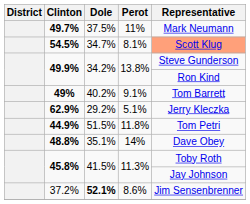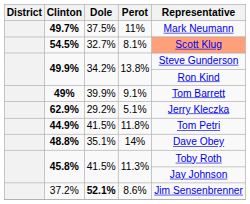 <table class="wikitable sortable">
 <tr>
 <th>District</th>
 <th>Clinton</th>
 <th>Dole</th>
 <th>Perot</th>
 <th>Representative</th>
 </tr>
 <tr align=center>
 <th></th>
 <td><strong>49.7%</strong></td>
 <td>37.5%</td>
 <td>11%</td>
 <td><a href='#'>Mark Neumann</a></td>
 </tr>
 <tr align=center>
 <th></th>
 <td><strong>54.5%</strong></td>
-<td>34.7%</td>
+<td>32.7%</td>
 <td>8.1%</td>
 <td style="background: lightsalmon;"><a href='#'>Scott Klug</a></td>
 </tr>
 <tr align=center>
 <th rowspan=2 ></th>
 <td rowspan=2><strong>49.9%</strong></td>
 <td rowspan=2>34.2%</td>
 <td rowspan=2>13.8%</td>
 <td><a href='#'>Steve Gunderson</a></td>
 </tr>
 <tr align=center>
 <td><a href='#'>Ron Kind</a></td>
 </tr>
 <tr align=center>
 <th></th>
 <td><strong>49%</strong></td>
-<td>40.2%</td>
+<td>39.9%</td>
 <td>9.1%</td>
 <td><a href='#'>Tom Barrett</a></td>
 </tr>
 <tr align=center>
 <th></th>
 <td><strong>62.9%</strong></td>
 <td>29.2%</td>
 <td>5.1%</td>
 <td><a href='#'>Jerry Kleczka</a></td>
 </tr>
 <tr align=center>
 <th></th>
 <td><strong>44.9%</strong></td>
-<td>51.5%</td>
+<td>41.5%</td>
 <td>11.8%</td>
 <td><a href='#'>Tom Petri</a></td>
 </tr>
 <tr align=center>
 <th></th>
 <td><strong>48.8%</strong></td>
 <td>35.1%</td>
 <td>14%</td>
 <td><a href='#'>Dave Obey</a></td>
 </tr>
 <tr align=center>
 <th rowspan=2 ></th>
 <td rowspan=2><strong>45.8%</strong></td>
 <td rowspan=2>41.5%</td>
 <td rowspan=2>11.3%</td>
 <td><a href='#'>Toby Roth</a></td>
 </tr>
 <tr align=center>
 <td><a href='#'>Jay Johnson</a></td>
 </tr>
 <tr align=center>
 <th></th>
 <td>37.2%</td>
 <td><strong>52.1%</strong></td>
 <td>8.6%</td>
 <td><a href='#'>Jim Sensenbrenner</a></td>
 </tr>
 <tr align=center>
 </tr>
 </table>
